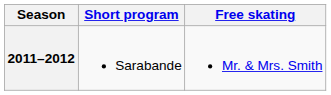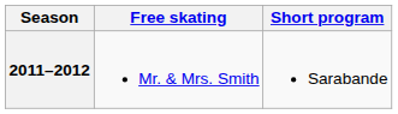 <table class="wikitable" style="text-align:center">
 <tr>
 <th>Season</th>
+<th><a href='#'>Free skating</a></th>
 <th><a href='#'>Short program</a></th>
-<th><a href='#'>Free skating</a></th>
 </tr>
 <tr>
 <th>2011–2012 <br> </th>
+<td><br><ul><li><a href='#'>Mr. & Mrs. Smith</a> <br></li></ul></td>
 <td><br><ul><li>Sarabande <br></li></ul></td>
-<td><br><ul><li><a href='#'>Mr. & Mrs. Smith</a> <br></li></ul></td>
 </tr>
 </table>
